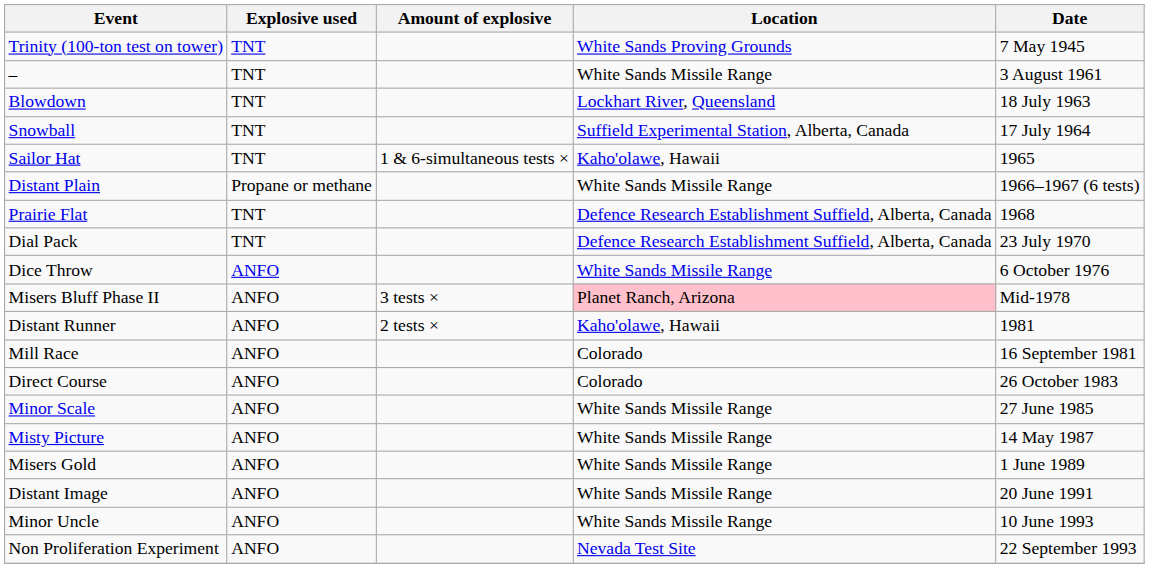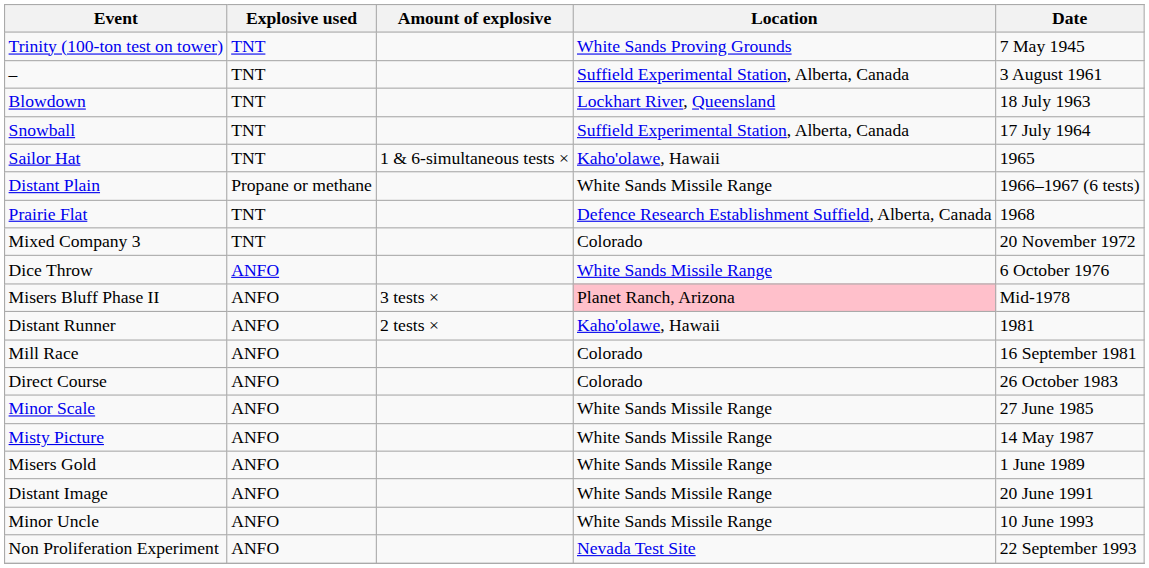 <table class="wikitable sortable">
 <tr>
 <th>Event</th>
 <th>Explosive used</th>
 <th>Amount of explosive</th>
 <th>Location</th>
 <th>Date</th>
 </tr>
 <tr>
 <td><a href='#'>Trinity (100-ton test on tower)</a></td>
 <td><a href='#'>TNT</a></td>
 <td></td>
 <td><a href='#'>White Sands Proving Grounds</a></td>
 <td>7 May 1945</td>
 </tr>
 <tr>
 <td>–</td>
 <td>TNT</td>
 <td></td>
-<td>White Sands Missile Range</td>
+<td><a href='#'>Suffield Experimental Station</a>, Alberta, Canada</td>
 <td>3 August 1961</td>
 </tr>
 <tr>
 <td><a href='#'>Blowdown</a></td>
 <td>TNT</td>
 <td></td>
 <td><a href='#'>Lockhart River</a>, <a href='#'>Queensland</a></td>
 <td>18 July 1963</td>
 </tr>
 <tr>
 <td><a href='#'>Snowball</a></td>
 <td>TNT</td>
 <td></td>
 <td><a href='#'>Suffield Experimental Station</a>, Alberta, Canada</td>
 <td>17 July 1964</td>
 </tr>
 <tr>
 <td><a href='#'>Sailor Hat</a></td>
 <td>TNT</td>
 <td>1 & 6-simultaneous tests × </td>
 <td><a href='#'>Kaho'olawe</a>, Hawaii</td>
 <td>1965</td>
 </tr>
 <tr>
 <td><a href='#'>Distant Plain</a></td>
 <td>Propane or methane</td>
 <td></td>
 <td>White Sands Missile Range</td>
 <td>1966–1967 (6 tests)</td>
 </tr>
 <tr>
 <td><a href='#'>Prairie Flat</a></td>
 <td>TNT</td>
 <td></td>
 <td><a href='#'>Defence Research Establishment Suffield</a>, Alberta, Canada</td>
 <td>1968</td>
 </tr>
 <tr>
-<td>Dial Pack</td>
+<td>Mixed Company 3</td>
 <td>TNT</td>
 <td></td>
-<td><a href='#'>Defence Research Establishment Suffield</a>, Alberta, Canada</td>
-<td>23 July 1970</td>
+<td>Colorado</td>
+<td>20 November 1972</td>
 </tr>
 <tr>
 <td>Dice Throw</td>
 <td><a href='#'>ANFO</a></td>
 <td></td>
 <td><a href='#'>White Sands Missile Range</a></td>
 <td>6 October 1976</td>
 </tr>
 <tr>
 <td>Misers Bluff Phase II</td>
 <td>ANFO</td>
 <td>3 tests × </td>
 <td style="background: pink;">Planet Ranch, Arizona</td>
 <td>Mid-1978</td>
 </tr>
 <tr>
 <td>Distant Runner</td>
 <td>ANFO</td>
 <td>2 tests × </td>
 <td><a href='#'>Kaho'olawe</a>, Hawaii</td>
 <td>1981</td>
 </tr>
 <tr>
 <td>Mill Race</td>
 <td>ANFO</td>
 <td></td>
 <td>Colorado</td>
 <td>16 September 1981</td>
 </tr>
 <tr>
 <td>Direct Course</td>
 <td>ANFO</td>
 <td></td>
 <td>Colorado</td>
 <td>26 October 1983</td>
 </tr>
 <tr>
 <td><a href='#'>Minor Scale</a></td>
 <td>ANFO</td>
 <td></td>
 <td>White Sands Missile Range</td>
 <td>27 June 1985</td>
 </tr>
 <tr>
 <td><a href='#'>Misty Picture</a></td>
 <td>ANFO</td>
 <td></td>
 <td>White Sands Missile Range</td>
 <td>14 May 1987</td>
 </tr>
 <tr>
 <td>Misers Gold</td>
 <td>ANFO</td>
 <td></td>
 <td>White Sands Missile Range</td>
 <td>1 June 1989</td>
 </tr>
 <tr>
 <td>Distant Image</td>
 <td>ANFO</td>
 <td></td>
 <td>White Sands Missile Range</td>
 <td>20 June 1991</td>
 </tr>
 <tr>
 <td>Minor Uncle</td>
 <td>ANFO</td>
 <td></td>
 <td>White Sands Missile Range</td>
 <td>10 June 1993</td>
 </tr>
 <tr>
 <td>Non Proliferation Experiment</td>
 <td>ANFO</td>
 <td></td>
 <td><a href='#'>Nevada Test Site</a></td>
 <td>22 September 1993</td>
 </tr>
 <tr>
 </tr>
 </table>
